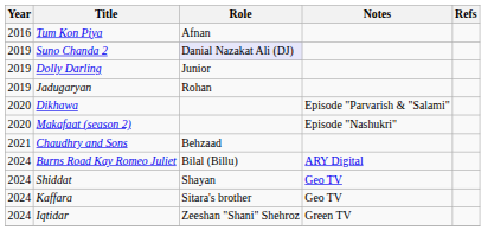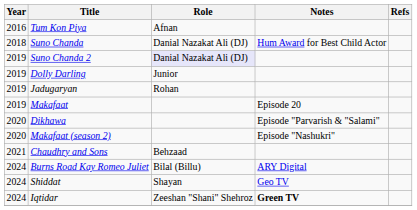 <table class="wikitable sortable">
 <tr>
 <th>Year</th>
 <th>Title</th>
 <th>Role</th>
 <th>Notes</th>
 <th>Refs</th>
 </tr>
 <tr>
 <td>2016</td>
 <td><em><a href='#'>Tum Kon Piya</a></em></td>
 <td>Afnan</td>
 <td></td>
+<td></td>
+</tr>
+<tr>
+<td>2018</td>
+<td><em><a href='#'>Suno Chanda</a></em></td>
+<td>Danial Nazakat Ali (DJ)</td>
+<td><a href='#'>Hum Award</a> for Best Child Actor</td>
 <td></td>
 </tr>
 <tr>
 <td>2019</td>
 <td><em><a href='#'>Suno Chanda 2</a></em></td>
 <td style="background: lavender;">Danial Nazakat Ali (DJ)</td>
 <td></td>
 <td></td>
 </tr>
 <tr>
 <td>2019</td>
 <td><em><a href='#'>Dolly Darling</a></em></td>
 <td>Junior</td>
 <td></td>
 <td></td>
 </tr>
 <tr>
 <td>2019</td>
 <td><em>Jadugaryan</em></td>
 <td>Rohan</td>
 <td></td>
+<td></td>
+</tr>
+<tr>
+<td>2019</td>
+<td><em><a href='#'>Makafaat</a></em></td>
+<td></td>
+<td>Episode 20</td>
 <td></td>
 </tr>
 <tr>
 <td>2020</td>
 <td><em><a href='#'>Dikhawa</a></em></td>
 <td></td>
 <td>Episode "Parvarish & "Salami"</td>
 <td></td>
 </tr>
 <tr>
 <td>2020</td>
 <td><em><a href='#'>Makafaat (season 2)</a></em></td>
 <td></td>
 <td>Episode "Nashukri"</td>
 <td></td>
 </tr>
 <tr>
 <td>2021</td>
 <td><em><a href='#'>Chaudhry and Sons</a></em></td>
 <td>Behzaad</td>
 <td></td>
 <td></td>
 </tr>
 <tr>
 <td>2024</td>
 <td><em><a href='#'>Burns Road Kay Romeo Juliet</a></em></td>
 <td>Bilal (Billu)</td>
 <td><a href='#'>ARY Digital</a></td>
 <td></td>
 </tr>
 <tr>
 <td>2024</td>
 <td><em>Shiddat</em></td>
 <td>Shayan</td>
 <td><a href='#'>Geo TV</a></td>
 <td></td>
 </tr>
 <tr>
 <td>2024</td>
-<td><em>Kaffara</em></td>
-<td>Sitara's brother</td>
-<td>Geo TV</td>
-<td></td>
-</tr>
-<tr>
-<td>2024</td>
 <td><em>Iqtidar</em></td>
 <td>Zeeshan "Shani" Shehroz</td>
-<td>Green TV</td>
+<td><strong>Green TV</strong></td>
 <td></td>
 </tr>
 <tr>
 </tr>
 </table>
